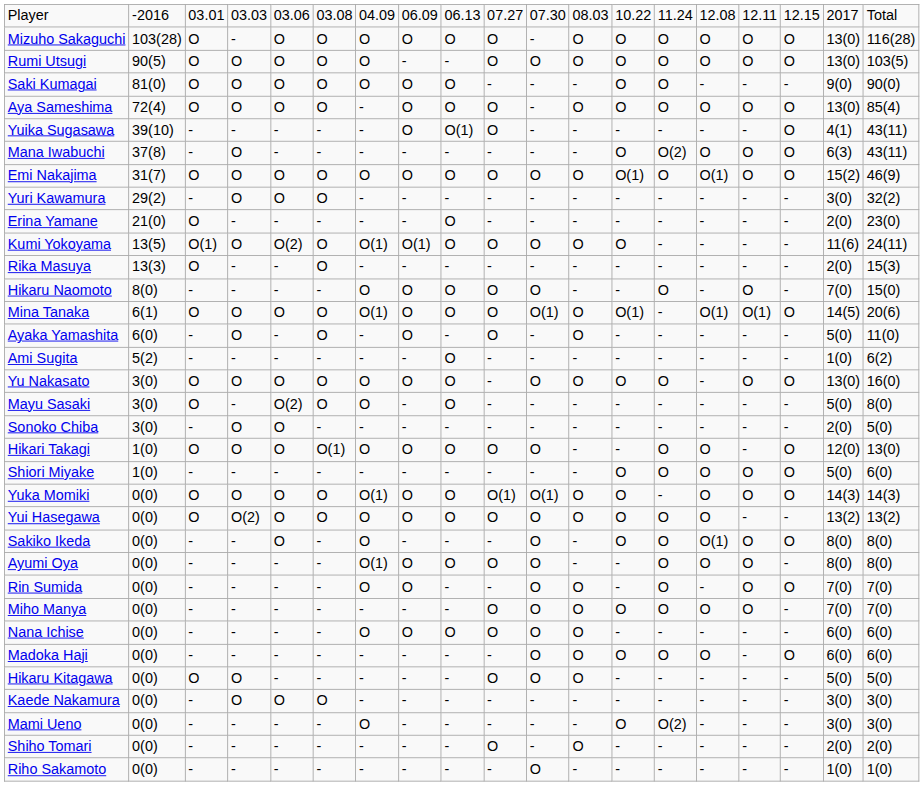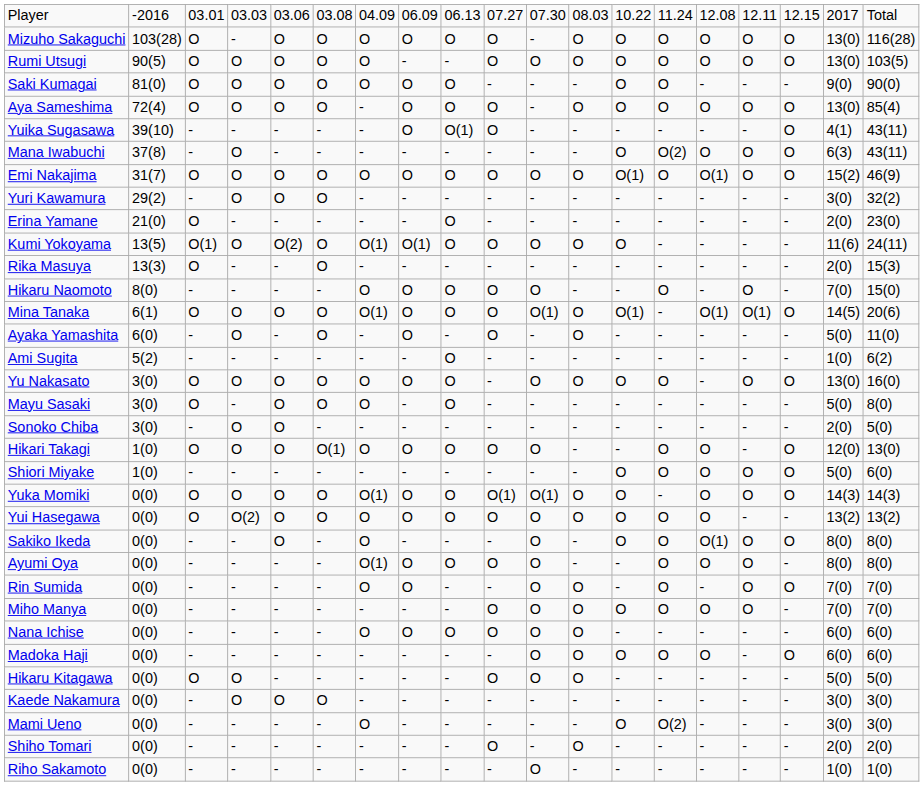 <table class="wikitable" style="text-align:left;">
 <tr>
 <td>Player</td>
 <td>-2016</td>
 <td>03.01</td>
 <td>03.03</td>
 <td>03.06</td>
 <td>03.08</td>
 <td>04.09</td>
 <td>06.09</td>
 <td>06.13</td>
 <td>07.27</td>
 <td>07.30</td>
 <td>08.03</td>
 <td>10.22</td>
 <td>11.24</td>
 <td>12.08</td>
 <td>12.11</td>
 <td>12.15</td>
 <td>2017</td>
 <td>Total</td>
 </tr>
 <tr>
 <td><a href='#'>Mizuho Sakaguchi</a></td>
 <td>103(28)</td>
 <td>O</td>
 <td>-</td>
 <td>O</td>
 <td>O</td>
 <td>O</td>
 <td>O</td>
 <td>O</td>
 <td>O</td>
 <td>-</td>
 <td>O</td>
 <td>O</td>
 <td>O</td>
 <td>O</td>
 <td>O</td>
 <td>O</td>
 <td>13(0)</td>
 <td>116(28)</td>
 </tr>
 <tr>
 <td><a href='#'>Rumi Utsugi</a></td>
 <td>90(5)</td>
 <td>O</td>
 <td>O</td>
 <td>O</td>
 <td>O</td>
 <td>O</td>
 <td>-</td>
 <td>-</td>
 <td>O</td>
 <td>O</td>
 <td>O</td>
 <td>O</td>
 <td>O</td>
 <td>O</td>
 <td>O</td>
 <td>O</td>
 <td>13(0)</td>
 <td>103(5)</td>
 </tr>
 <tr>
 <td><a href='#'>Saki Kumagai</a></td>
 <td>81(0)</td>
 <td>O</td>
 <td>O</td>
 <td>O</td>
 <td>O</td>
 <td>O</td>
 <td>O</td>
 <td>O</td>
 <td>-</td>
 <td>-</td>
 <td>-</td>
 <td>O</td>
 <td>O</td>
 <td>-</td>
 <td>-</td>
 <td>-</td>
 <td>9(0)</td>
 <td>90(0)</td>
 </tr>
 <tr>
 <td><a href='#'>Aya Sameshima</a></td>
 <td>72(4)</td>
 <td>O</td>
 <td>O</td>
 <td>O</td>
 <td>O</td>
 <td>-</td>
 <td>O</td>
 <td>O</td>
 <td>O</td>
 <td>-</td>
 <td>O</td>
 <td>O</td>
 <td>O</td>
 <td>O</td>
 <td>O</td>
 <td>O</td>
 <td>13(0)</td>
 <td>85(4)</td>
 </tr>
 <tr>
 <td><a href='#'>Yuika Sugasawa</a></td>
 <td>39(10)</td>
 <td>-</td>
 <td>-</td>
 <td>-</td>
 <td>-</td>
 <td>-</td>
 <td>O</td>
 <td>O(1)</td>
 <td>O</td>
 <td>-</td>
 <td>-</td>
 <td>-</td>
 <td>-</td>
 <td>-</td>
 <td>-</td>
 <td>O</td>
 <td>4(1)</td>
 <td>43(11)</td>
 </tr>
 <tr>
 <td><a href='#'>Mana Iwabuchi</a></td>
 <td>37(8)</td>
 <td>-</td>
 <td>O</td>
 <td>-</td>
 <td>-</td>
 <td>-</td>
 <td>-</td>
 <td>-</td>
 <td>-</td>
 <td>-</td>
 <td>-</td>
 <td>O</td>
 <td>O(2)</td>
 <td>O</td>
 <td>O</td>
 <td>O</td>
 <td>6(3)</td>
 <td>43(11)</td>
 </tr>
 <tr>
 <td><a href='#'>Emi Nakajima</a></td>
 <td>31(7)</td>
 <td>O</td>
 <td>O</td>
 <td>O</td>
 <td>O</td>
 <td>O</td>
 <td>O</td>
 <td>O</td>
 <td>O</td>
 <td>O</td>
 <td>O</td>
 <td>O(1)</td>
 <td>O</td>
 <td>O(1)</td>
 <td>O</td>
 <td>O</td>
 <td>15(2)</td>
 <td>46(9)</td>
 </tr>
 <tr>
 <td><a href='#'>Yuri Kawamura</a></td>
 <td>29(2)</td>
 <td>-</td>
 <td>O</td>
 <td>O</td>
 <td>O</td>
 <td>-</td>
 <td>-</td>
 <td>-</td>
 <td>-</td>
 <td>-</td>
 <td>-</td>
 <td>-</td>
 <td>-</td>
 <td>-</td>
 <td>-</td>
 <td>-</td>
 <td>3(0)</td>
 <td>32(2)</td>
 </tr>
 <tr>
 <td><a href='#'>Erina Yamane</a></td>
 <td>21(0)</td>
 <td>O</td>
 <td>-</td>
 <td>-</td>
 <td>-</td>
 <td>-</td>
 <td>-</td>
 <td>O</td>
 <td>-</td>
 <td>-</td>
 <td>-</td>
 <td>-</td>
 <td>-</td>
 <td>-</td>
 <td>-</td>
 <td>-</td>
 <td>2(0)</td>
 <td>23(0)</td>
 </tr>
 <tr>
 <td><a href='#'>Kumi Yokoyama</a></td>
 <td>13(5)</td>
 <td>O(1)</td>
 <td>O</td>
 <td>O(2)</td>
 <td>O</td>
 <td>O(1)</td>
 <td>O(1)</td>
 <td>O</td>
 <td>O</td>
 <td>O</td>
 <td>O</td>
 <td>O</td>
 <td>-</td>
 <td>-</td>
 <td>-</td>
 <td>-</td>
 <td>11(6)</td>
 <td>24(11)</td>
 </tr>
 <tr>
 <td><a href='#'>Rika Masuya</a></td>
 <td>13(3)</td>
 <td>O</td>
 <td>-</td>
 <td>-</td>
 <td>O</td>
 <td>-</td>
 <td>-</td>
 <td>-</td>
 <td>-</td>
 <td>-</td>
 <td>-</td>
 <td>-</td>
 <td>-</td>
 <td>-</td>
 <td>-</td>
 <td>-</td>
 <td>2(0)</td>
 <td>15(3)</td>
 </tr>
 <tr>
 <td><a href='#'>Hikaru Naomoto</a></td>
 <td>8(0)</td>
 <td>-</td>
 <td>-</td>
 <td>-</td>
 <td>-</td>
 <td>O</td>
 <td>O</td>
 <td>O</td>
 <td>O</td>
 <td>O</td>
 <td>-</td>
 <td>-</td>
 <td>O</td>
 <td>-</td>
 <td>O</td>
 <td>-</td>
 <td>7(0)</td>
 <td>15(0)</td>
 </tr>
 <tr>
 <td><a href='#'>Mina Tanaka</a></td>
 <td>6(1)</td>
 <td>O</td>
 <td>O</td>
 <td>O</td>
 <td>O</td>
 <td>O(1)</td>
 <td>O</td>
 <td>O</td>
 <td>O</td>
 <td>O(1)</td>
 <td>O</td>
 <td>O(1)</td>
 <td>-</td>
 <td>O(1)</td>
 <td>O(1)</td>
 <td>O</td>
 <td>14(5)</td>
 <td>20(6)</td>
 </tr>
 <tr>
 <td><a href='#'>Ayaka Yamashita</a></td>
 <td>6(0)</td>
 <td>-</td>
 <td>O</td>
 <td>-</td>
 <td>O</td>
 <td>-</td>
 <td>O</td>
 <td>-</td>
 <td>O</td>
 <td>-</td>
 <td>O</td>
 <td>-</td>
 <td>-</td>
 <td>-</td>
 <td>-</td>
 <td>-</td>
 <td>5(0)</td>
 <td>11(0)</td>
 </tr>
 <tr>
 <td><a href='#'>Ami Sugita</a></td>
 <td>5(2)</td>
 <td>-</td>
 <td>-</td>
 <td>-</td>
 <td>-</td>
 <td>-</td>
 <td>-</td>
 <td>O</td>
 <td>-</td>
 <td>-</td>
 <td>-</td>
 <td>-</td>
 <td>-</td>
 <td>-</td>
 <td>-</td>
 <td>-</td>
 <td>1(0)</td>
 <td>6(2)</td>
 </tr>
 <tr>
 <td><a href='#'>Yu Nakasato</a></td>
 <td>3(0)</td>
 <td>O</td>
 <td>O</td>
 <td>O</td>
 <td>O</td>
 <td>O</td>
 <td>O</td>
 <td>O</td>
 <td>-</td>
 <td>O</td>
 <td>O</td>
 <td>O</td>
 <td>O</td>
 <td>-</td>
 <td>O</td>
 <td>O</td>
 <td>13(0)</td>
 <td>16(0)</td>
 </tr>
 <tr>
 <td><a href='#'>Mayu Sasaki</a></td>
 <td>3(0)</td>
 <td>O</td>
 <td>-</td>
-<td>O(2)</td>
+<td>O</td>
 <td>O</td>
 <td>O</td>
 <td>-</td>
 <td>O</td>
 <td>-</td>
 <td>-</td>
 <td>-</td>
 <td>-</td>
 <td>-</td>
 <td>-</td>
 <td>-</td>
 <td>-</td>
 <td>5(0)</td>
 <td>8(0)</td>
 </tr>
 <tr>
 <td><a href='#'>Sonoko Chiba</a></td>
 <td>3(0)</td>
 <td>-</td>
 <td>O</td>
 <td>O</td>
 <td>-</td>
 <td>-</td>
 <td>-</td>
 <td>-</td>
 <td>-</td>
 <td>-</td>
 <td>-</td>
 <td>-</td>
 <td>-</td>
 <td>-</td>
 <td>-</td>
 <td>-</td>
 <td>2(0)</td>
 <td>5(0)</td>
 </tr>
 <tr>
 <td><a href='#'>Hikari Takagi</a></td>
 <td>1(0)</td>
 <td>O</td>
 <td>O</td>
 <td>O</td>
 <td>O(1)</td>
 <td>O</td>
 <td>O</td>
 <td>O</td>
 <td>O</td>
 <td>O</td>
 <td>-</td>
 <td>-</td>
 <td>O</td>
 <td>O</td>
 <td>-</td>
 <td>O</td>
 <td>12(0)</td>
 <td>13(0)</td>
 </tr>
 <tr>
 <td><a href='#'>Shiori Miyake</a></td>
 <td>1(0)</td>
 <td>-</td>
 <td>-</td>
 <td>-</td>
 <td>-</td>
 <td>-</td>
 <td>-</td>
 <td>-</td>
 <td>-</td>
 <td>-</td>
 <td>-</td>
 <td>O</td>
 <td>O</td>
 <td>O</td>
 <td>O</td>
 <td>O</td>
 <td>5(0)</td>
 <td>6(0)</td>
 </tr>
 <tr>
 <td><a href='#'>Yuka Momiki</a></td>
 <td>0(0)</td>
 <td>O</td>
 <td>O</td>
 <td>O</td>
 <td>O</td>
 <td>O(1)</td>
 <td>O</td>
 <td>O</td>
 <td>O(1)</td>
 <td>O(1)</td>
 <td>O</td>
 <td>O</td>
 <td>-</td>
 <td>O</td>
 <td>O</td>
 <td>O</td>
 <td>14(3)</td>
 <td>14(3)</td>
 </tr>
 <tr>
 <td><a href='#'>Yui Hasegawa</a></td>
 <td>0(0)</td>
 <td>O</td>
 <td>O(2)</td>
 <td>O</td>
 <td>O</td>
 <td>O</td>
 <td>O</td>
 <td>O</td>
 <td>O</td>
 <td>O</td>
 <td>O</td>
 <td>O</td>
 <td>O</td>
 <td>O</td>
 <td>-</td>
 <td>-</td>
 <td>13(2)</td>
 <td>13(2)</td>
 </tr>
 <tr>
 <td><a href='#'>Sakiko Ikeda</a></td>
 <td>0(0)</td>
 <td>-</td>
 <td>-</td>
 <td>O</td>
 <td>-</td>
 <td>O</td>
 <td>-</td>
 <td>-</td>
 <td>-</td>
 <td>O</td>
 <td>-</td>
 <td>O</td>
 <td>O</td>
 <td>O(1)</td>
 <td>O</td>
 <td>O</td>
 <td>8(0)</td>
 <td>8(0)</td>
 </tr>
 <tr>
 <td><a href='#'>Ayumi Oya</a></td>
 <td>0(0)</td>
 <td>-</td>
 <td>-</td>
 <td>-</td>
 <td>-</td>
 <td>O(1)</td>
 <td>O</td>
 <td>O</td>
 <td>O</td>
 <td>O</td>
 <td>-</td>
 <td>-</td>
 <td>O</td>
 <td>O</td>
 <td>O</td>
 <td>-</td>
 <td>8(0)</td>
 <td>8(0)</td>
 </tr>
 <tr>
 <td><a href='#'>Rin Sumida</a></td>
 <td>0(0)</td>
 <td>-</td>
 <td>-</td>
 <td>-</td>
 <td>-</td>
 <td>O</td>
 <td>O</td>
 <td>-</td>
 <td>-</td>
 <td>O</td>
 <td>O</td>
 <td>-</td>
 <td>O</td>
 <td>-</td>
 <td>O</td>
 <td>O</td>
 <td>7(0)</td>
 <td>7(0)</td>
 </tr>
 <tr>
 <td><a href='#'>Miho Manya</a></td>
 <td>0(0)</td>
 <td>-</td>
 <td>-</td>
 <td>-</td>
 <td>-</td>
 <td>-</td>
 <td>-</td>
 <td>-</td>
 <td>O</td>
 <td>O</td>
 <td>O</td>
 <td>O</td>
 <td>O</td>
 <td>O</td>
 <td>O</td>
 <td>-</td>
 <td>7(0)</td>
 <td>7(0)</td>
 </tr>
 <tr>
 <td><a href='#'>Nana Ichise</a></td>
 <td>0(0)</td>
 <td>-</td>
 <td>-</td>
 <td>-</td>
 <td>-</td>
 <td>O</td>
 <td>O</td>
 <td>O</td>
 <td>O</td>
 <td>O</td>
 <td>O</td>
 <td>-</td>
 <td>-</td>
 <td>-</td>
 <td>-</td>
 <td>-</td>
 <td>6(0)</td>
 <td>6(0)</td>
 </tr>
 <tr>
 <td><a href='#'>Madoka Haji</a></td>
 <td>0(0)</td>
 <td>-</td>
 <td>-</td>
 <td>-</td>
 <td>-</td>
 <td>-</td>
 <td>-</td>
 <td>-</td>
 <td>-</td>
 <td>O</td>
 <td>O</td>
 <td>O</td>
 <td>O</td>
 <td>O</td>
 <td>-</td>
 <td>O</td>
 <td>6(0)</td>
 <td>6(0)</td>
 </tr>
 <tr>
 <td><a href='#'>Hikaru Kitagawa</a></td>
 <td>0(0)</td>
 <td>O</td>
 <td>O</td>
 <td>-</td>
 <td>-</td>
 <td>-</td>
 <td>-</td>
 <td>-</td>
 <td>O</td>
 <td>O</td>
 <td>O</td>
 <td>-</td>
 <td>-</td>
 <td>-</td>
 <td>-</td>
 <td>-</td>
 <td>5(0)</td>
 <td>5(0)</td>
 </tr>
 <tr>
 <td><a href='#'>Kaede Nakamura</a></td>
 <td>0(0)</td>
 <td>-</td>
 <td>O</td>
 <td>O</td>
 <td>O</td>
 <td>-</td>
 <td>-</td>
 <td>-</td>
 <td>-</td>
 <td>-</td>
 <td>-</td>
 <td>-</td>
 <td>-</td>
 <td>-</td>
 <td>-</td>
 <td>-</td>
 <td>3(0)</td>
 <td>3(0)</td>
 </tr>
 <tr>
 <td><a href='#'>Mami Ueno</a></td>
 <td>0(0)</td>
 <td>-</td>
 <td>-</td>
 <td>-</td>
 <td>-</td>
 <td>O</td>
 <td>-</td>
 <td>-</td>
 <td>-</td>
 <td>-</td>
 <td>-</td>
 <td>O</td>
 <td>O(2)</td>
 <td>-</td>
 <td>-</td>
 <td>-</td>
 <td>3(0)</td>
 <td>3(0)</td>
 </tr>
 <tr>
 <td><a href='#'>Shiho Tomari</a></td>
 <td>0(0)</td>
 <td>-</td>
 <td>-</td>
 <td>-</td>
 <td>-</td>
 <td>-</td>
 <td>-</td>
 <td>-</td>
 <td>O</td>
 <td>-</td>
 <td>O</td>
 <td>-</td>
 <td>-</td>
 <td>-</td>
 <td>-</td>
 <td>-</td>
 <td>2(0)</td>
 <td>2(0)</td>
 </tr>
 <tr>
 <td><a href='#'>Riho Sakamoto</a></td>
 <td>0(0)</td>
 <td>-</td>
 <td>-</td>
 <td>-</td>
 <td>-</td>
 <td>-</td>
 <td>-</td>
 <td>-</td>
 <td>-</td>
 <td>O</td>
 <td>-</td>
 <td>-</td>
 <td>-</td>
 <td>-</td>
 <td>-</td>
 <td>-</td>
 <td>1(0)</td>
 <td>1(0)</td>
 </tr>
 </table>
